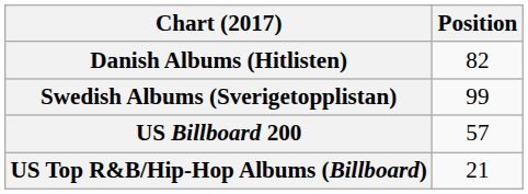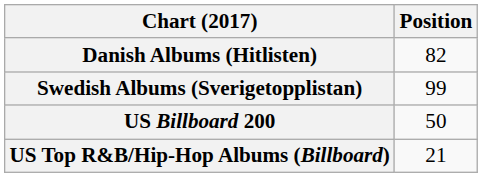 <table class="wikitable sortable plainrowheaders" style="text-align:center">
 <tr>
 <th scope="col">Chart (2017)</th>
 <th scope="col">Position</th>
 </tr>
 <tr>
 <th scope="row">Danish Albums (Hitlisten)</th>
 <td>82</td>
 </tr>
 <tr>
 <th scope="row">Swedish Albums (Sverigetopplistan)</th>
 <td>99</td>
 </tr>
 <tr>
 <th scope="row">US <em>Billboard</em> 200</th>
-<td>57</td>
+<td>50</td>
 </tr>
 <tr>
 <th scope="row">US Top R&B/Hip-Hop Albums (<em>Billboard</em>)</th>
 <td>21</td>
 </tr>
 </table>
